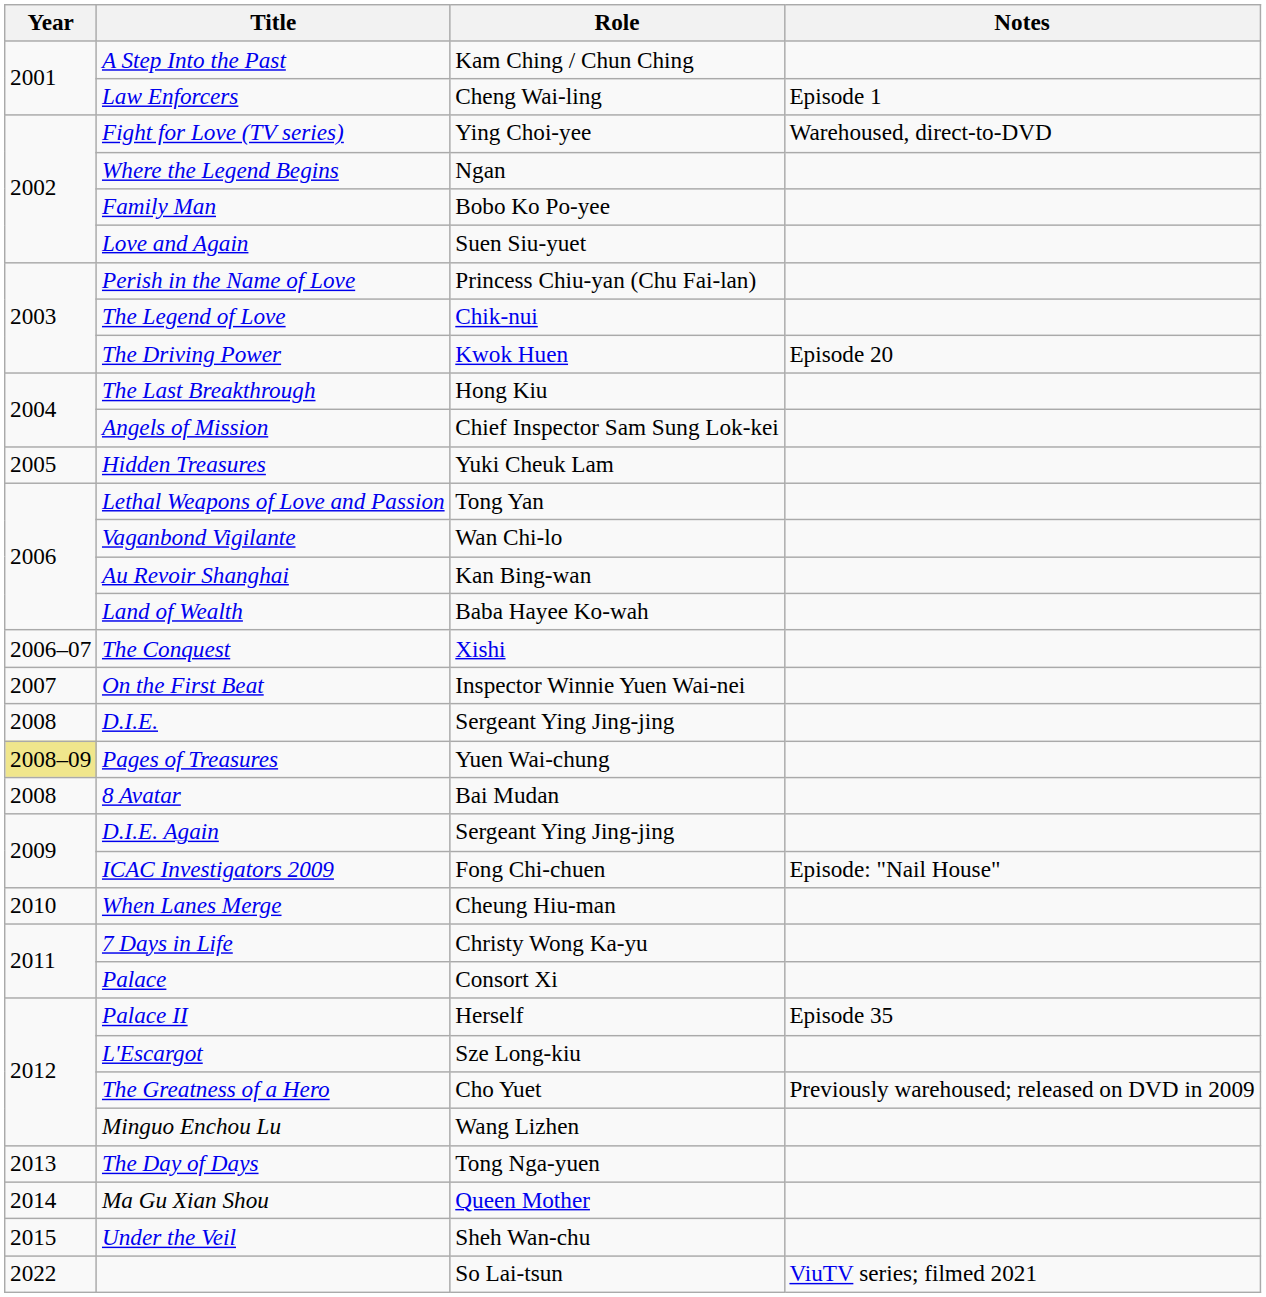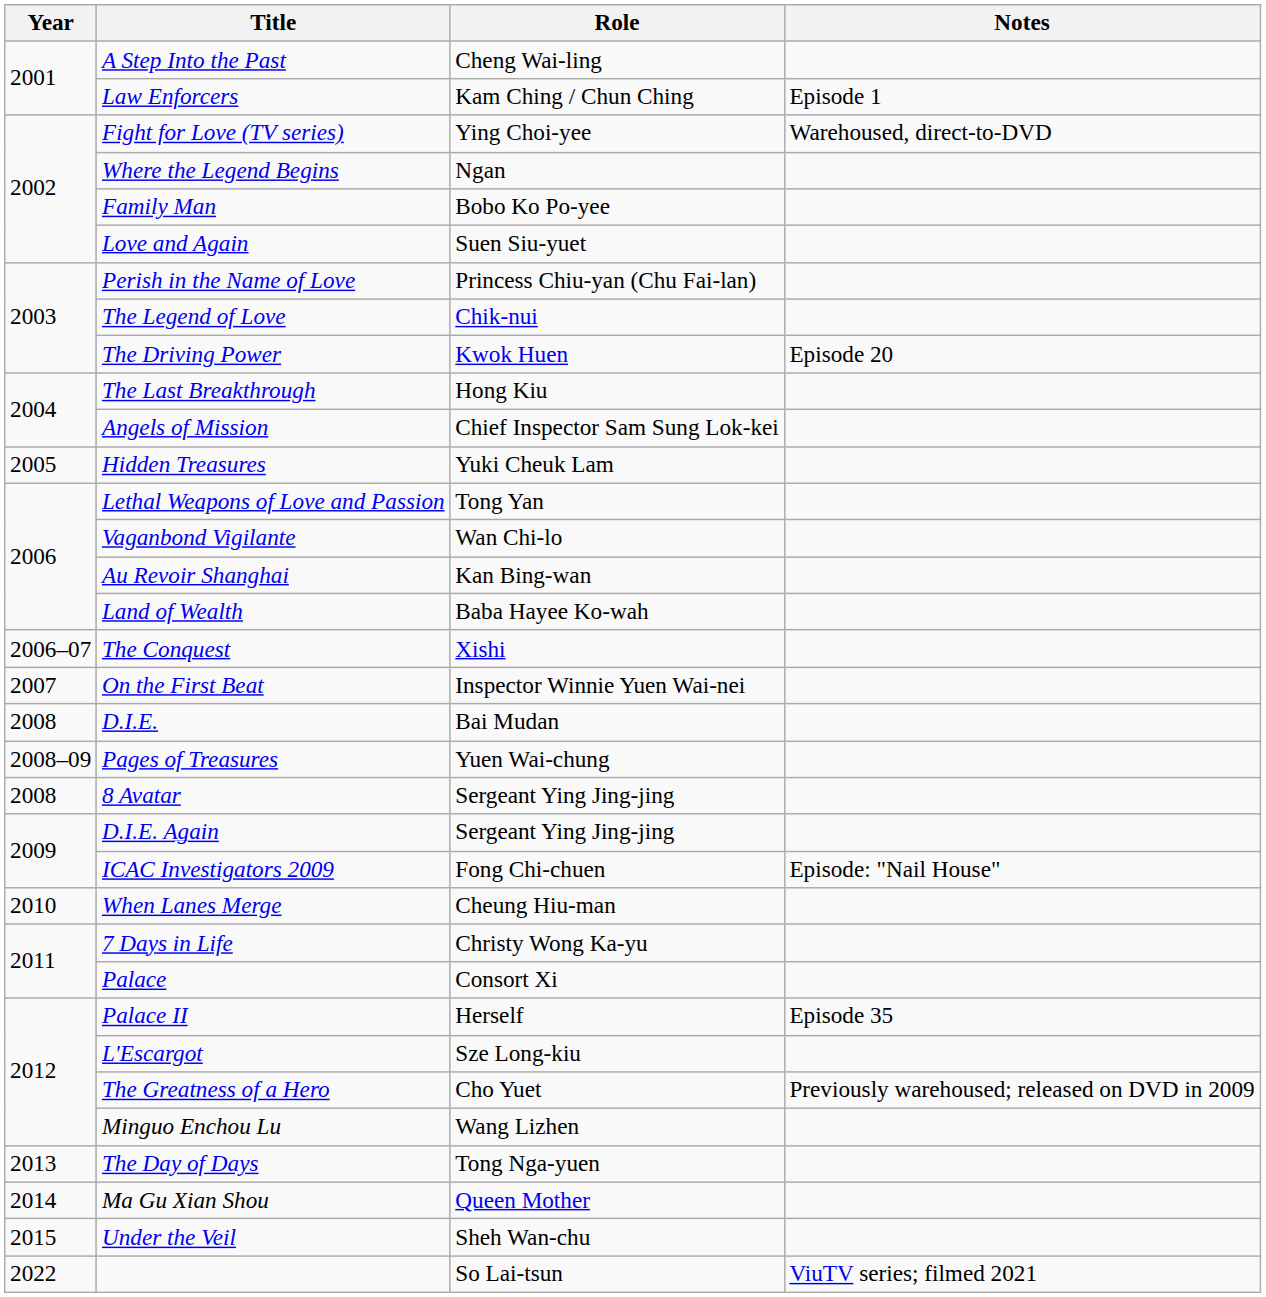 <table class="wikitable sortable">
 <tr>
 <th>Year</th>
 <th>Title</th>
 <th>Role</th>
 <th class="unsortable">Notes</th>
 </tr>
 <tr>
 <td rowspan=2>2001</td>
 <td data-sort-value="Step Into the Past, A"><em><a href='#'>A Step Into the Past</a></em></td>
-<td>Kam Ching / Chun Ching</td>
+<td>Cheng Wai-ling</td>
 <td></td>
 </tr>
 <tr>
 <td><em><a href='#'>Law Enforcers</a></em></td>
-<td>Cheng Wai-ling</td>
+<td>Kam Ching / Chun Ching</td>
 <td>Episode 1</td>
 </tr>
 <tr>
 <td rowspan=4>2002</td>
 <td><em><a href='#'>Fight for Love (TV series)</a></em></td>
 <td>Ying Choi-yee</td>
 <td>Warehoused, direct-to-DVD</td>
 </tr>
 <tr>
 <td><em><a href='#'>Where the Legend Begins</a></em></td>
 <td>Ngan</td>
 <td></td>
 </tr>
 <tr>
 <td><em><a href='#'>Family Man</a></em></td>
 <td>Bobo Ko Po-yee</td>
 <td></td>
 </tr>
 <tr>
 <td><em><a href='#'>Love and Again</a></em></td>
 <td>Suen Siu-yuet</td>
 <td></td>
 </tr>
 <tr>
 <td rowspan=3>2003</td>
 <td><em><a href='#'>Perish in the Name of Love</a></em></td>
 <td>Princess Chiu-yan (Chu Fai-lan)</td>
 <td></td>
 </tr>
 <tr>
 <td data-sort-value="Legend of Love, The"><em><a href='#'>The Legend of Love</a></em></td>
 <td><a href='#'>Chik-nui</a></td>
 <td></td>
 </tr>
 <tr>
 <td data-sort-value="Driving Power, The"><em><a href='#'>The Driving Power</a></em></td>
 <td><a href='#'>Kwok Huen</a></td>
 <td>Episode 20</td>
 </tr>
 <tr>
 <td rowspan=2>2004</td>
 <td data-sort-value="Last Breakthrough, The"><em><a href='#'>The Last Breakthrough</a></em></td>
 <td>Hong Kiu</td>
 <td></td>
 </tr>
 <tr>
 <td><em><a href='#'>Angels of Mission</a></em></td>
 <td>Chief Inspector Sam Sung Lok-kei</td>
 <td></td>
 </tr>
 <tr>
 <td>2005</td>
 <td><em><a href='#'>Hidden Treasures</a></em></td>
 <td>Yuki Cheuk Lam</td>
 <td></td>
 </tr>
 <tr>
 <td rowspan=4>2006</td>
 <td><em><a href='#'>Lethal Weapons of Love and Passion</a></em></td>
 <td>Tong Yan</td>
 <td></td>
 </tr>
 <tr>
 <td><em><a href='#'>Vaganbond Vigilante</a></em></td>
 <td>Wan Chi-lo</td>
 <td></td>
 </tr>
 <tr>
 <td><em><a href='#'>Au Revoir Shanghai</a></em></td>
 <td>Kan Bing-wan</td>
 <td></td>
 </tr>
 <tr>
 <td><em><a href='#'>Land of Wealth</a></em></td>
 <td>Baba Hayee Ko-wah</td>
 <td></td>
 </tr>
 <tr>
 <td>2006–07</td>
 <td data-sort-value="Conquest, The"><em><a href='#'>The Conquest</a></em></td>
 <td><a href='#'>Xishi</a></td>
 <td></td>
 </tr>
 <tr>
 <td>2007</td>
 <td><em><a href='#'>On the First Beat</a></em></td>
 <td>Inspector Winnie Yuen Wai-nei</td>
 <td></td>
 </tr>
 <tr>
 <td>2008</td>
 <td><em><a href='#'>D.I.E.</a></em></td>
-<td>Sergeant Ying Jing-jing</td>
+<td>Bai Mudan</td>
 <td></td>
 </tr>
 <tr>
-<td style="background: khaki;">2008–09</td>
+<td>2008–09</td>
 <td><em><a href='#'>Pages of Treasures</a></em></td>
 <td>Yuen Wai-chung</td>
 <td></td>
 </tr>
 <tr>
 <td>2008</td>
 <td><em><a href='#'>8 Avatar</a></em></td>
-<td>Bai Mudan</td>
+<td>Sergeant Ying Jing-jing</td>
 <td></td>
 </tr>
 <tr>
 <td rowspan=2>2009</td>
 <td><em><a href='#'>D.I.E. Again</a></em></td>
 <td>Sergeant Ying Jing-jing</td>
 <td></td>
 </tr>
 <tr>
 <td><em><a href='#'>ICAC Investigators 2009</a></em></td>
 <td>Fong Chi-chuen</td>
 <td>Episode: "Nail House"</td>
 </tr>
 <tr>
 <td>2010</td>
 <td><em><a href='#'>When Lanes Merge</a></em></td>
 <td>Cheung Hiu-man</td>
 <td></td>
 </tr>
 <tr>
 <td rowspan=2>2011</td>
 <td><em><a href='#'>7 Days in Life</a></em></td>
 <td>Christy Wong Ka-yu</td>
 <td></td>
 </tr>
 <tr>
 <td><em><a href='#'>Palace</a></em></td>
 <td>Consort Xi</td>
 <td></td>
 </tr>
 <tr>
 <td rowspan=4>2012</td>
 <td><em><a href='#'>Palace II</a></em></td>
 <td>Herself</td>
 <td>Episode 35</td>
 </tr>
 <tr>
 <td><em><a href='#'>L'Escargot</a></em></td>
 <td>Sze Long-kiu</td>
 <td></td>
 </tr>
 <tr>
 <td data-sort-value="Greatness of a Hero, The"><em><a href='#'>The Greatness of a Hero</a></em></td>
 <td>Cho Yuet</td>
 <td>Previously warehoused; released on DVD in 2009</td>
 </tr>
 <tr>
 <td><em>Minguo Enchou Lu</em></td>
 <td>Wang Lizhen</td>
 <td></td>
 </tr>
 <tr>
 <td>2013</td>
 <td data-sort-value="Day of Days, The"><em><a href='#'>The Day of Days</a></em></td>
 <td>Tong Nga-yuen</td>
 <td></td>
 </tr>
 <tr>
 <td>2014</td>
 <td><em>Ma Gu Xian Shou</em></td>
 <td><a href='#'>Queen Mother</a></td>
 <td></td>
 </tr>
 <tr>
 <td>2015</td>
 <td><em><a href='#'>Under the Veil</a></em></td>
 <td>Sheh Wan-chu</td>
 <td></td>
 </tr>
 <tr>
 <td>2022</td>
 <td><em></em></td>
 <td>So Lai-tsun</td>
 <td><a href='#'>ViuTV</a> series; filmed 2021</td>
 </tr>
 </table>
